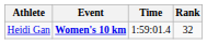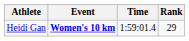 <table class="wikitable" style="font-size:90%;">
 <tr>
 <th>Athlete</th>
 <th>Event</th>
 <th>Time</th>
 <th>Rank</th>
 </tr>
 <tr align=center>
 <td align=left><a href='#'>Heidi Gan</a></td>
 <td align=left><strong><a href='#'>Women's 10 km</a></strong></td>
 <td>1:59:01.4</td>
-<td>32</td>
+<td>29</td>
 </tr>
 </table>
